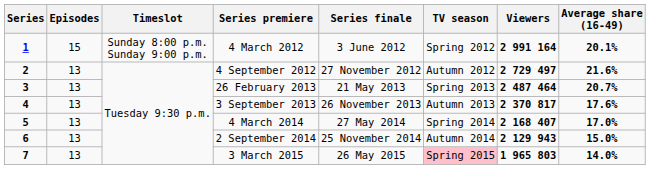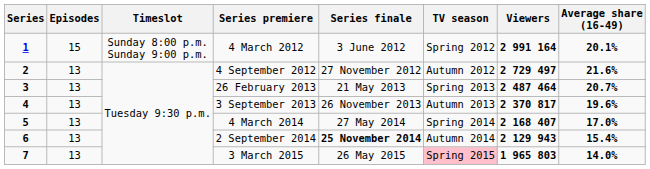 <table class="wikitable" style="text-align:center;">
 <tr>
 <th>Series</th>
 <th>Episodes</th>
 <th>Timeslot</th>
 <th>Series premiere</th>
 <th>Series finale</th>
 <th>TV season</th>
 <th>Viewers</th>
 <th>Average share<br>(16-49)</th>
 </tr>
 <tr>
 <td><strong><a href='#'>1</a></strong></td>
 <td>15</td>
 <td>Sunday 8:00 p.m. <br>Sunday 9:00 p.m. </td>
 <td>4 March 2012</td>
 <td>3 June 2012</td>
 <td>Spring 2012</td>
 <td><strong>2 991 164</strong></td>
 <td><strong>20.1%</strong></td>
 </tr>
 <tr>
 <td><strong>2</strong></td>
 <td>13</td>
 <td rowspan="6">Tuesday 9:30 p.m.</td>
 <td>4 September 2012</td>
 <td>27 November 2012</td>
 <td>Autumn 2012</td>
 <td><strong>2 729 497</strong></td>
 <td><strong>21.6%</strong></td>
 </tr>
 <tr>
 <td><strong>3</strong></td>
 <td>13</td>
 <td>26 February 2013</td>
 <td>21 May 2013</td>
 <td>Spring 2013</td>
 <td><strong>2 487 464</strong></td>
 <td><strong>20.7%</strong></td>
 </tr>
 <tr>
 <td><strong>4</strong></td>
 <td>13</td>
 <td>3 September 2013</td>
 <td>26 November 2013</td>
 <td>Autumn 2013</td>
 <td><strong>2 370 817</strong></td>
-<td><strong>17.6%</strong></td>
+<td><strong>19.6%</strong></td>
 </tr>
 <tr>
 <td><strong>5</strong></td>
 <td>13</td>
 <td>4 March 2014</td>
 <td>27 May 2014</td>
 <td>Spring 2014</td>
 <td><strong>2 168 407</strong></td>
 <td><strong>17.0%</strong></td>
 </tr>
 <tr>
 <td><strong>6</strong></td>
 <td>13</td>
 <td>2 September 2014</td>
-<td>25 November 2014</td>
+<td><strong>25 November 2014</strong></td>
 <td>Autumn 2014</td>
 <td><strong>2 129 943</strong></td>
-<td><strong>15.0%</strong></td>
+<td><strong>15.4%</strong></td>
 </tr>
 <tr>
 <td><strong>7</strong></td>
 <td>13</td>
 <td>3 March 2015</td>
 <td>26 May 2015</td>
 <td style="background: pink;">Spring 2015</td>
 <td><strong>1 965 803</strong> </td>
 <td><strong>14.0%</strong></td>
 </tr>
 </table>
